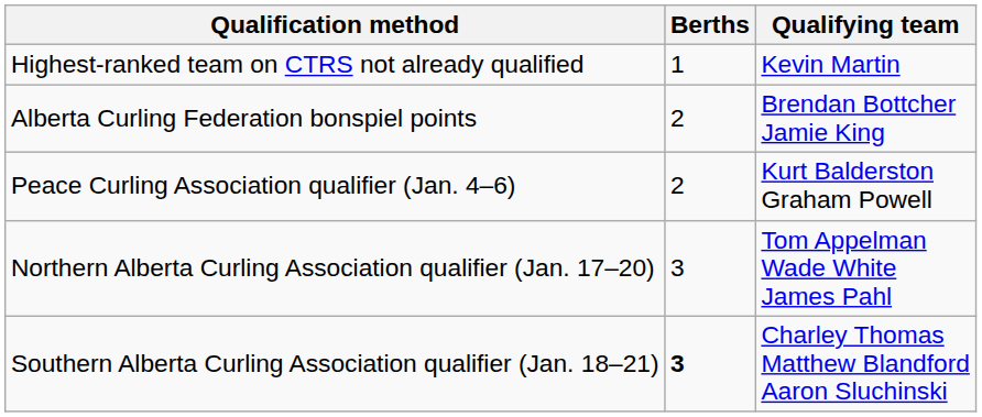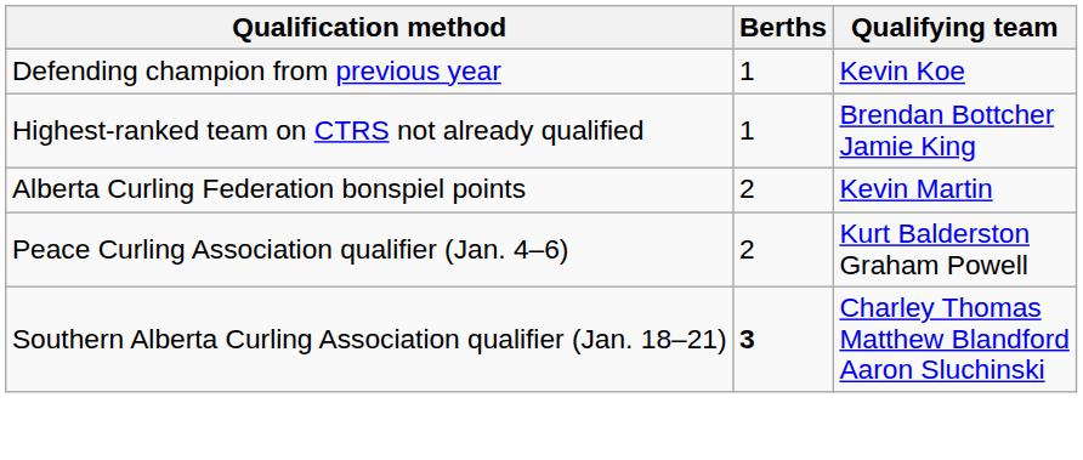 <table class=wikitable>
 <tr>
 <th>Qualification method</th>
 <th>Berths</th>
 <th>Qualifying team</th>
 </tr>
 <tr>
+<td>Defending champion from <a href='#'>previous year</a></td>
+<td>1</td>
+<td><a href='#'>Kevin Koe</a></td>
+</tr>
+<tr>
 <td>Highest-ranked team on <a href='#'>CTRS</a> not already qualified</td>
 <td>1</td>
-<td><a href='#'>Kevin Martin</a></td>
+<td><a href='#'>Brendan Bottcher</a><br><a href='#'>Jamie King</a></td>
 </tr>
 <tr>
 <td>Alberta Curling Federation bonspiel points</td>
 <td>2</td>
-<td><a href='#'>Brendan Bottcher</a><br><a href='#'>Jamie King</a></td>
+<td><a href='#'>Kevin Martin</a></td>
 </tr>
 <tr>
 <td>Peace Curling Association qualifier (Jan. 4–6)</td>
 <td>2</td>
 <td><a href='#'>Kurt Balderston</a><br>Graham Powell</td>
 </tr>
 <tr>
-<td>Northern Alberta Curling Association qualifier (Jan. 17–20)</td>
-<td>3</td>
-<td><a href='#'>Tom Appelman</a> <br> <a href='#'>Wade White</a> <br> <a href='#'>James Pahl</a></td>
-</tr>
-<tr>
 <td>Southern Alberta Curling Association qualifier (Jan. 18–21)</td>
 <td><strong>3</strong></td>
 <td><a href='#'>Charley Thomas</a> <br> <a href='#'>Matthew Blandford</a> <br> <a href='#'>Aaron Sluchinski</a></td>
 </tr>
 </table>
